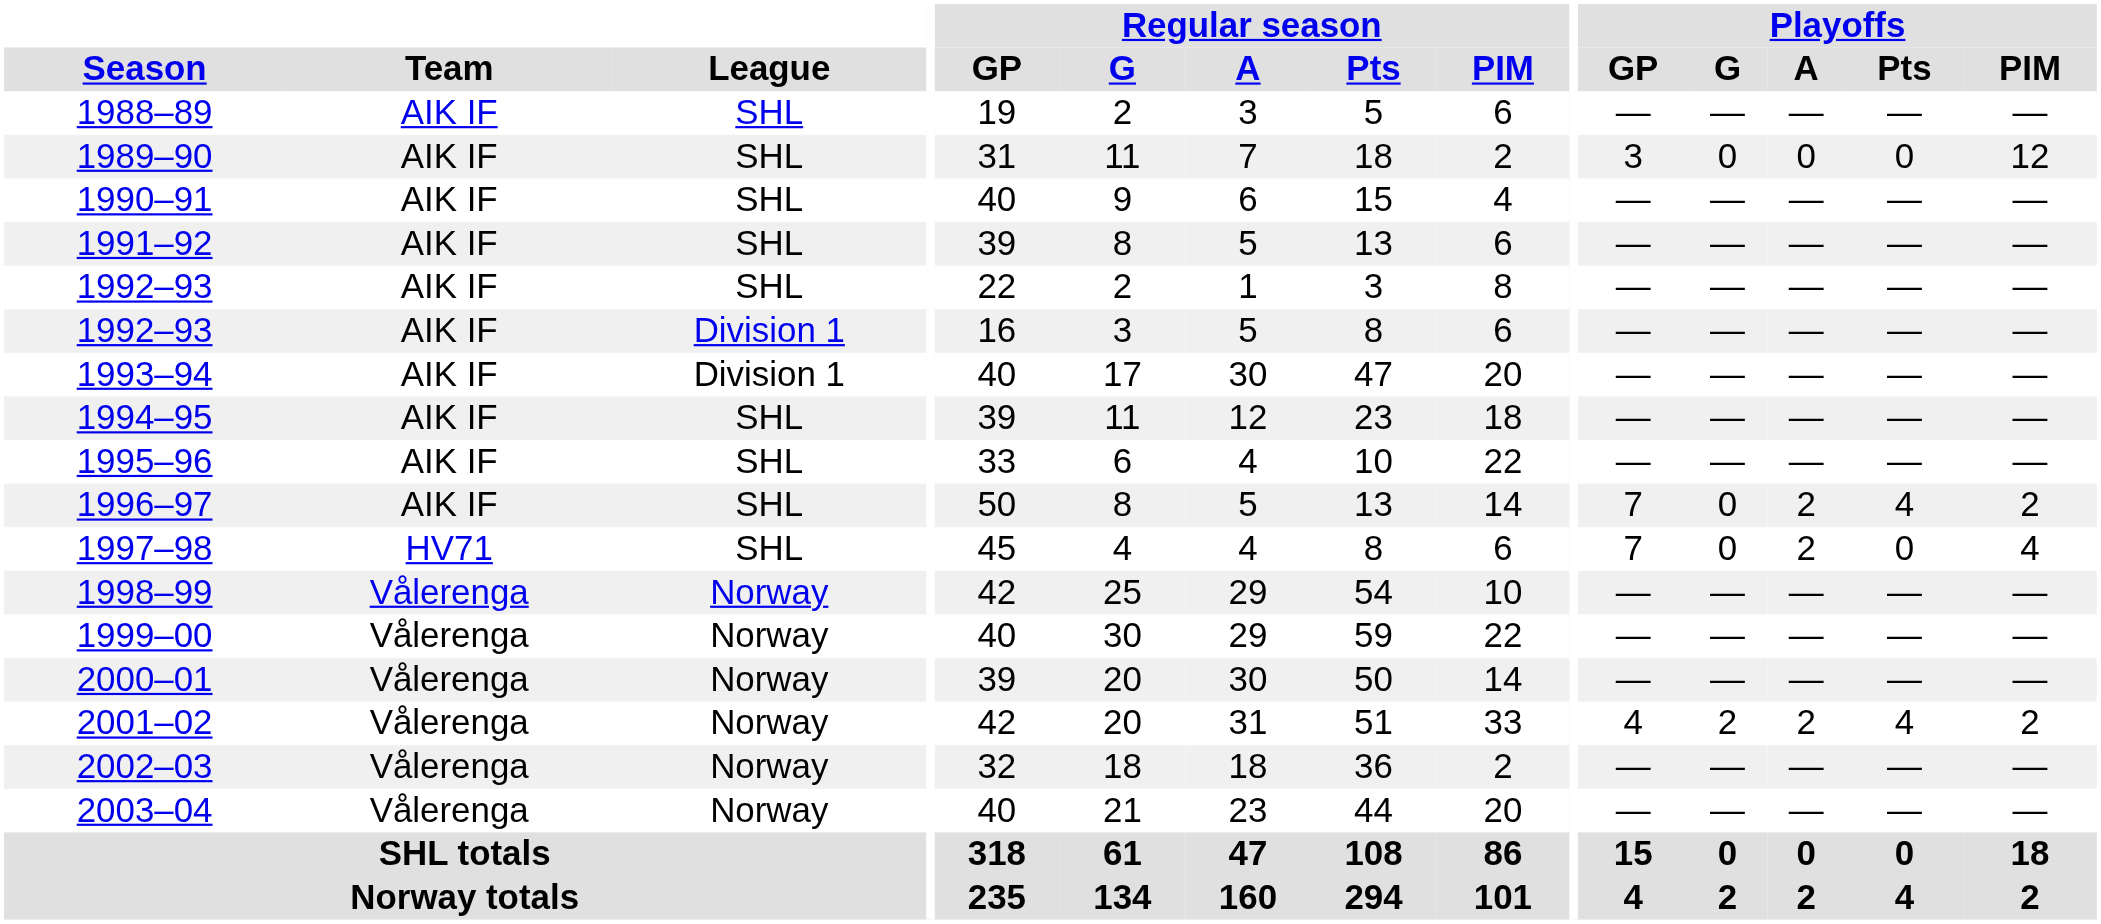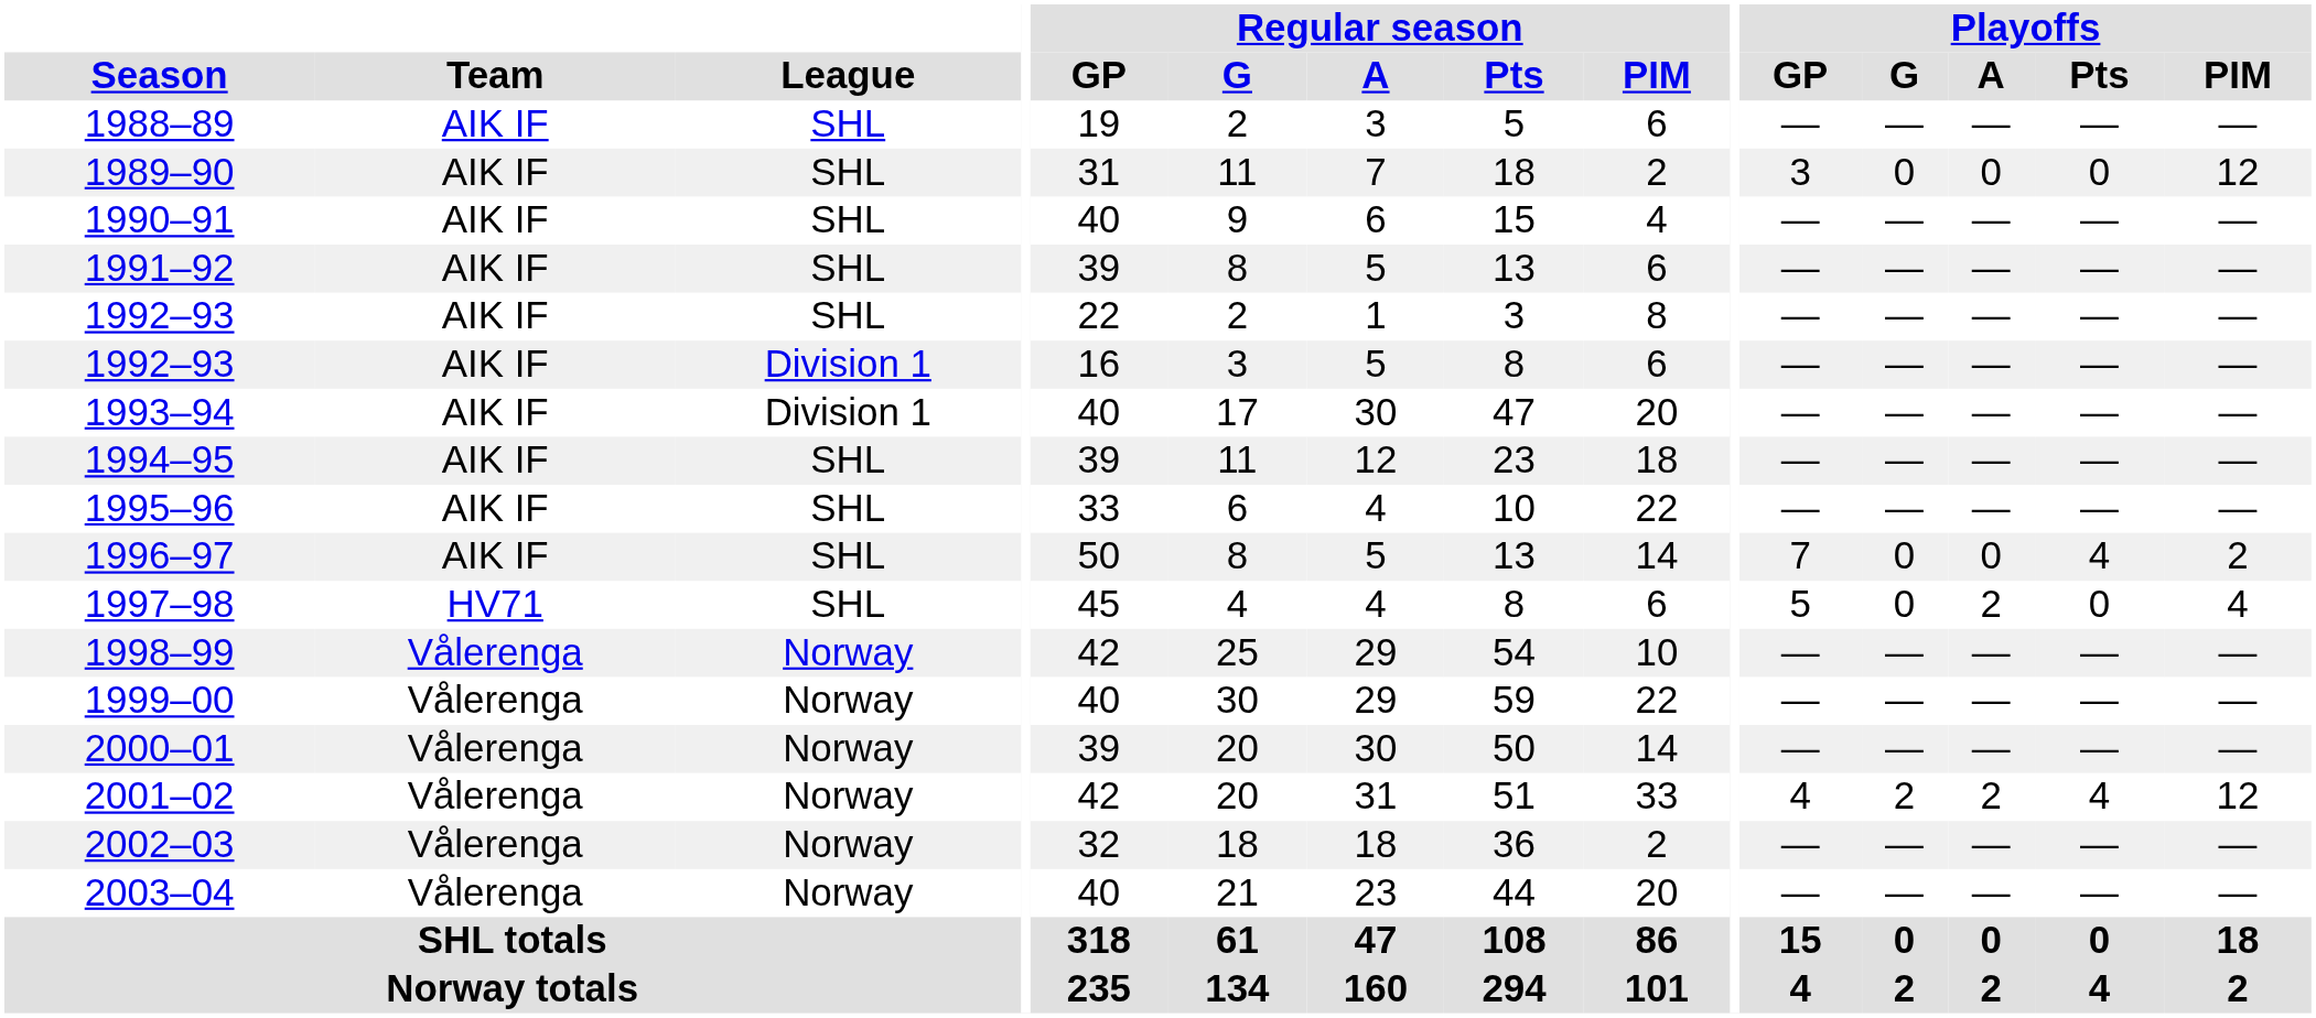 <table border="0" cellpadding="1" cellspacing="0" style="text-align:center; width:60em">
 <tr bgcolor="#e0e0e0">
 <th colspan="3" bgcolor="#ffffff"></th>
 <th rowspan="99" bgcolor="#ffffff"></th>
 <th colspan="5"><a href='#'>Regular season</a></th>
 <th rowspan="99" bgcolor="#ffffff"></th>
 <th colspan="5"><a href='#'>Playoffs</a></th>
 </tr>
 <tr bgcolor="#e0e0e0">
 <th><a href='#'>Season</a></th>
 <th>Team</th>
 <th>League</th>
 <th>GP</th>
 <th><a href='#'>G</a></th>
 <th><a href='#'>A</a></th>
 <th><a href='#'>Pts</a></th>
 <th><a href='#'>PIM</a></th>
 <th>GP</th>
 <th>G</th>
 <th>A</th>
 <th>Pts</th>
 <th>PIM</th>
 </tr>
 <tr>
 <td><a href='#'>1988–89</a></td>
 <td><a href='#'>AIK IF</a></td>
 <td><a href='#'>SHL</a></td>
 <td>19</td>
 <td>2</td>
 <td>3</td>
 <td>5</td>
 <td>6</td>
 <td>—</td>
 <td>—</td>
 <td>—</td>
 <td>—</td>
 <td>—</td>
 </tr>
 <tr bgcolor="#f0f0f0">
 <td><a href='#'>1989–90</a></td>
 <td>AIK IF</td>
 <td>SHL</td>
 <td>31</td>
 <td>11</td>
 <td>7</td>
 <td>18</td>
 <td>2</td>
 <td>3</td>
 <td>0</td>
 <td>0</td>
 <td>0</td>
 <td>12</td>
 </tr>
 <tr>
 <td><a href='#'>1990–91</a></td>
 <td>AIK IF</td>
 <td>SHL</td>
 <td>40</td>
 <td>9</td>
 <td>6</td>
 <td>15</td>
 <td>4</td>
 <td>—</td>
 <td>—</td>
 <td>—</td>
 <td>—</td>
 <td>—</td>
 </tr>
 <tr bgcolor="#f0f0f0">
 <td><a href='#'>1991–92</a></td>
 <td>AIK IF</td>
 <td>SHL</td>
 <td>39</td>
 <td>8</td>
 <td>5</td>
 <td>13</td>
 <td>6</td>
 <td>—</td>
 <td>—</td>
 <td>—</td>
 <td>—</td>
 <td>—</td>
 </tr>
 <tr>
 <td><a href='#'>1992–93</a></td>
 <td>AIK IF</td>
 <td>SHL</td>
 <td>22</td>
 <td>2</td>
 <td>1</td>
 <td>3</td>
 <td>8</td>
 <td>—</td>
 <td>—</td>
 <td>—</td>
 <td>—</td>
 <td>—</td>
 </tr>
 <tr bgcolor="#f0f0f0">
 <td><a href='#'>1992–93</a></td>
 <td>AIK IF</td>
 <td><a href='#'>Division 1</a></td>
 <td>16</td>
 <td>3</td>
 <td>5</td>
 <td>8</td>
 <td>6</td>
 <td>—</td>
 <td>—</td>
 <td>—</td>
 <td>—</td>
 <td>—</td>
 </tr>
 <tr>
 <td><a href='#'>1993–94</a></td>
 <td>AIK IF</td>
 <td>Division 1</td>
 <td>40</td>
 <td>17</td>
 <td>30</td>
 <td>47</td>
 <td>20</td>
 <td>—</td>
 <td>—</td>
 <td>—</td>
 <td>—</td>
 <td>—</td>
 </tr>
 <tr bgcolor="#f0f0f0">
 <td><a href='#'>1994–95</a></td>
 <td>AIK IF</td>
 <td>SHL</td>
 <td>39</td>
 <td>11</td>
 <td>12</td>
 <td>23</td>
 <td>18</td>
 <td>—</td>
 <td>—</td>
 <td>—</td>
 <td>—</td>
 <td>—</td>
 </tr>
 <tr>
 <td><a href='#'>1995–96</a></td>
 <td>AIK IF</td>
 <td>SHL</td>
 <td>33</td>
 <td>6</td>
 <td>4</td>
 <td>10</td>
 <td>22</td>
 <td>—</td>
 <td>—</td>
 <td>—</td>
 <td>—</td>
 <td>—</td>
 </tr>
 <tr bgcolor="#f0f0f0">
 <td><a href='#'>1996–97</a></td>
 <td>AIK IF</td>
 <td>SHL</td>
 <td>50</td>
 <td>8</td>
 <td>5</td>
 <td>13</td>
 <td>14</td>
 <td>7</td>
 <td>0</td>
-<td>2</td>
+<td>0</td>
 <td>4</td>
 <td>2</td>
 </tr>
 <tr>
 <td><a href='#'>1997–98</a></td>
 <td><a href='#'>HV71</a></td>
 <td>SHL</td>
 <td>45</td>
 <td>4</td>
 <td>4</td>
 <td>8</td>
 <td>6</td>
-<td>7</td>
+<td>5</td>
 <td>0</td>
 <td>2</td>
 <td>0</td>
 <td>4</td>
 </tr>
 <tr bgcolor="#f0f0f0">
 <td><a href='#'>1998–99</a></td>
 <td><a href='#'>Vålerenga</a></td>
 <td><a href='#'>Norway</a></td>
 <td>42</td>
 <td>25</td>
 <td>29</td>
 <td>54</td>
 <td>10</td>
 <td>—</td>
 <td>—</td>
 <td>—</td>
 <td>—</td>
 <td>—</td>
 </tr>
 <tr>
 <td><a href='#'>1999–00</a></td>
 <td>Vålerenga</td>
 <td>Norway</td>
 <td>40</td>
 <td>30</td>
 <td>29</td>
 <td>59</td>
 <td>22</td>
 <td>—</td>
 <td>—</td>
 <td>—</td>
 <td>—</td>
 <td>—</td>
 </tr>
 <tr bgcolor="#f0f0f0">
 <td><a href='#'>2000–01</a></td>
 <td>Vålerenga</td>
 <td>Norway</td>
 <td>39</td>
 <td>20</td>
 <td>30</td>
 <td>50</td>
 <td>14</td>
 <td>—</td>
 <td>—</td>
 <td>—</td>
 <td>—</td>
 <td>—</td>
 </tr>
 <tr>
 <td><a href='#'>2001–02</a></td>
 <td>Vålerenga</td>
 <td>Norway</td>
 <td>42</td>
 <td>20</td>
 <td>31</td>
 <td>51</td>
 <td>33</td>
 <td>4</td>
 <td>2</td>
 <td>2</td>
 <td>4</td>
-<td>2</td>
+<td>12</td>
 </tr>
 <tr bgcolor="#f0f0f0">
 <td><a href='#'>2002–03</a></td>
 <td>Vålerenga</td>
 <td>Norway</td>
 <td>32</td>
 <td>18</td>
 <td>18</td>
 <td>36</td>
 <td>2</td>
 <td>—</td>
 <td>—</td>
 <td>—</td>
 <td>—</td>
 <td>—</td>
 </tr>
 <tr>
 <td><a href='#'>2003–04</a></td>
 <td>Vålerenga</td>
 <td>Norway</td>
 <td>40</td>
 <td>21</td>
 <td>23</td>
 <td>44</td>
 <td>20</td>
 <td>—</td>
 <td>—</td>
 <td>—</td>
 <td>—</td>
 <td>—</td>
 </tr>
 <tr>
 </tr>
 <tr ALIGN="center" bgcolor="#e0e0e0">
 <th colspan="3">SHL totals</th>
 <th ALIGN="center">318</th>
 <th ALIGN="center">61</th>
 <th ALIGN="center">47</th>
 <th ALIGN="center">108</th>
 <th ALIGN="center">86</th>
 <th ALIGN="center">15</th>
 <th ALIGN="center">0</th>
 <th ALIGN="center">0</th>
 <th ALIGN="center">0</th>
 <th ALIGN="center">18</th>
 </tr>
 <tr>
 </tr>
 <tr ALIGN="center" bgcolor="#e0e0e0">
 <th colspan="3">Norway totals</th>
 <th ALIGN="center">235</th>
 <th ALIGN="center">134</th>
 <th ALIGN="center">160</th>
 <th ALIGN="center">294</th>
 <th ALIGN="center">101</th>
 <th ALIGN="center">4</th>
 <th ALIGN="center">2</th>
 <th ALIGN="center">2</th>
 <th ALIGN="center">4</th>
 <th ALIGN="center">2</th>
 </tr>
 </table>
